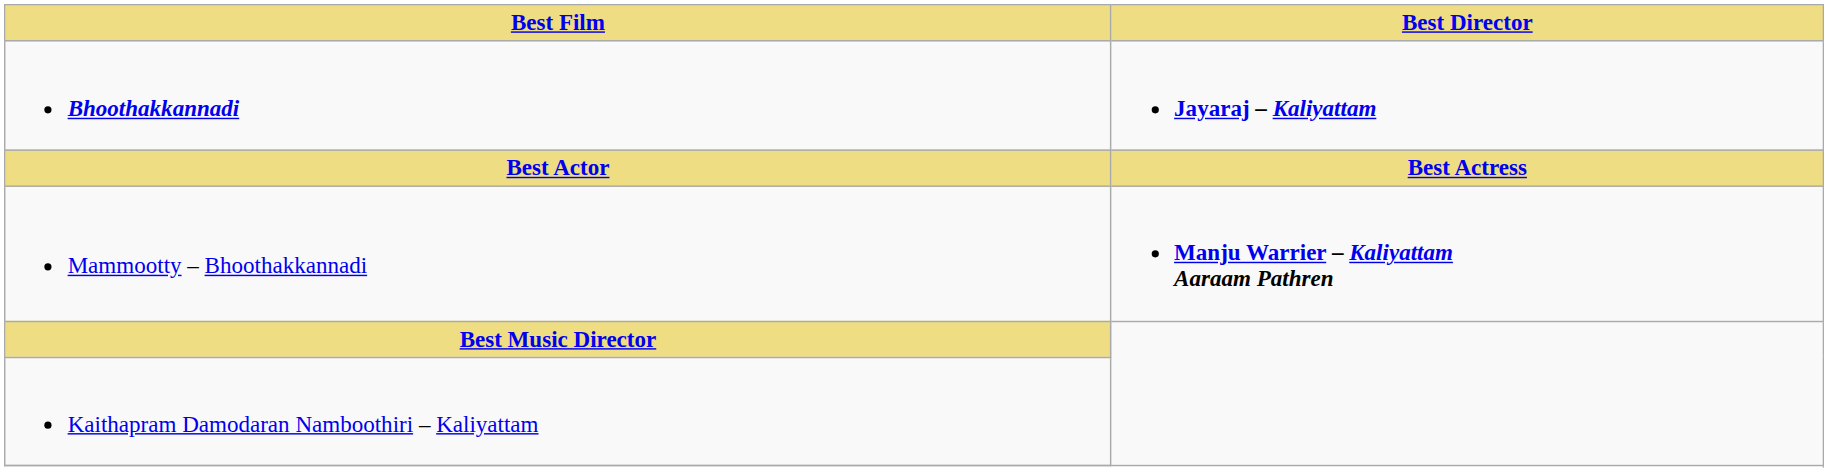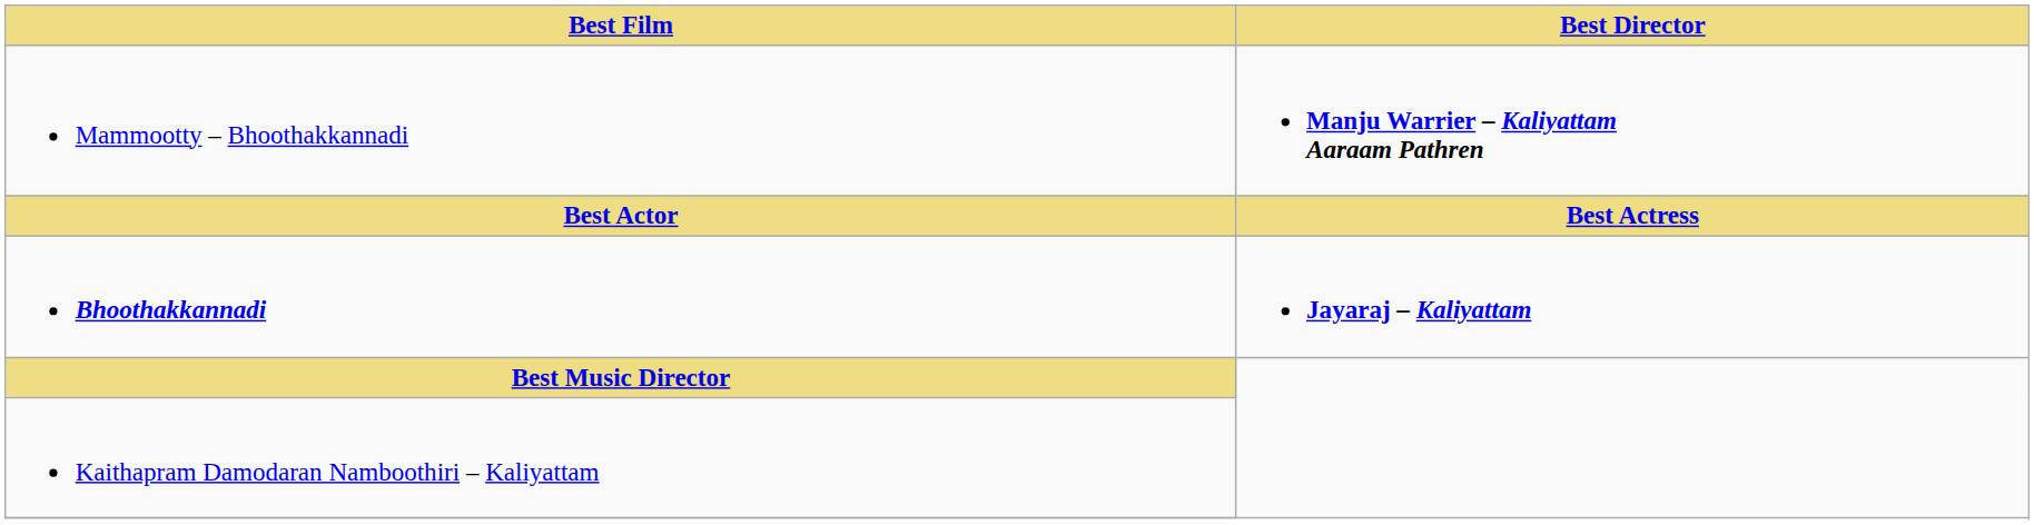 <table class="wikitable" width =100%|>
 <tr>
 <th ! style="background:#eedd82; text-align:center;"><a href='#'>Best Film</a></th>
 <th ! style="background:#eedd82; text-align:center;"><a href='#'>Best Director</a></th>
 </tr>
 <tr>
-<td valign="top"><br><ul><li><strong><em><a href='#'>Bhoothakkannadi</a></em></strong></li></ul></td>
-<td valign="top"><br><ul><li><strong><a href='#'>Jayaraj</a> – <em><a href='#'>Kaliyattam</a><strong><em></li></ul></td>
+<td><br><ul><li></strong><a href='#'>Mammootty</a> – </em><a href='#'>Bhoothakkannadi</a></em></strong></li></ul></td>
+<td><br><ul><li><strong><a href='#'>Manju Warrier</a> – <em><a href='#'>Kaliyattam</a></em> <br> <em>Aaraam Pathren<strong><em></li></ul></td>
 </tr>
 <tr>
 <th ! style="background:#eedd82; text-align:center;"><a href='#'>Best Actor</a></th>
 <th ! style="background:#eedd82; text-align:center;"><a href='#'>Best Actress</a></th>
 </tr>
 <tr>
-<td><br><ul><li></strong><a href='#'>Mammootty</a> – </em><a href='#'>Bhoothakkannadi</a></em></strong></li></ul></td>
-<td><br><ul><li><strong><a href='#'>Manju Warrier</a> – <em><a href='#'>Kaliyattam</a></em> <br> <em>Aaraam Pathren<strong><em></li></ul></td>
+<td valign="top"><br><ul><li><strong><em><a href='#'>Bhoothakkannadi</a></em></strong></li></ul></td>
+<td valign="top"><br><ul><li><strong><a href='#'>Jayaraj</a> – <em><a href='#'>Kaliyattam</a><strong><em></li></ul></td>
 </tr>
 <tr>
 <th ! style="background:#eedd82; text-align:center;"><a href='#'>Best Music Director</a></th>
 </tr>
 <tr>
 <td><br><ul><li></strong><a href='#'>Kaithapram Damodaran Namboothiri</a> – </em><a href='#'>Kaliyattam</a></em></strong></li></ul></td>
 </tr>
 <tr>
 </tr>
 </table>
